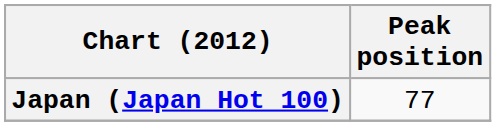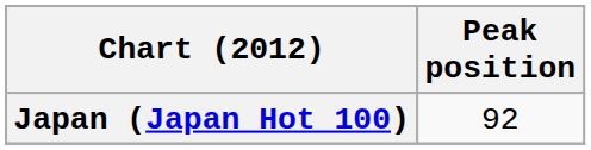 <table class="wikitable plainrowheaders" style="text-align:center;">
 <tr>
 <th>Chart (2012)</th>
 <th>Peak<br>position</th>
 </tr>
 <tr>
 <th scope="row">Japan (<a href='#'>Japan Hot 100</a>)</th>
-<td>77</td>
+<td>92</td>
 </tr>
 <tr>
 </tr>
 </table>
